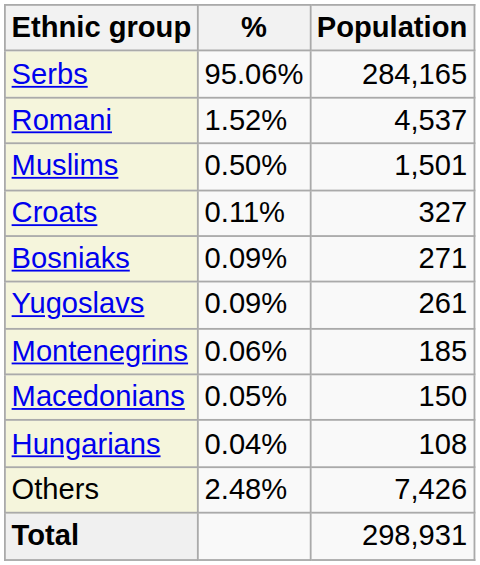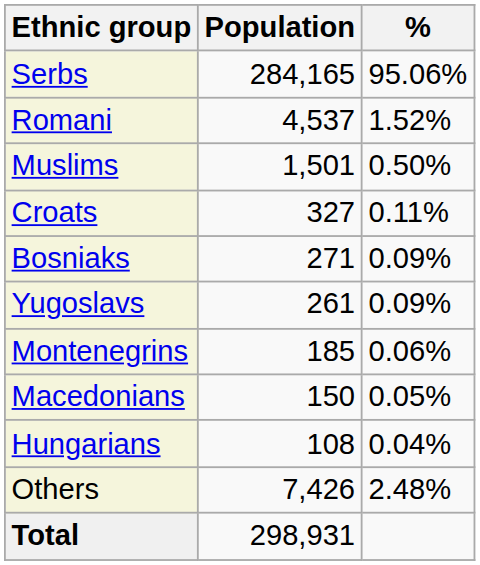 <table class="wikitable">
 <tr>
 <th>Ethnic group</th>
+<th>Population</th>
 <th>%</th>
-<th>Population</th>
 </tr>
 <tr>
 <td style="background:#F5F5DC;"><a href='#'>Serbs</a></td>
+<td align="right">284,165</td>
 <td>95.06%</td>
-<td align="right">284,165</td>
 </tr>
 <tr>
 <td style="background:#F5F5DC;"><a href='#'>Romani</a></td>
+<td align="right">4,537</td>
 <td>1.52%</td>
-<td align="right">4,537</td>
 </tr>
 <tr>
 <td style="background:#F5F5DC;"><a href='#'>Muslims</a></td>
+<td align="right">1,501</td>
 <td>0.50%</td>
-<td align="right">1,501</td>
 </tr>
 <tr>
 <td style="background:#F5F5DC;"><a href='#'>Croats</a></td>
+<td align="right">327</td>
 <td>0.11%</td>
-<td align="right">327</td>
 </tr>
 <tr>
 <td style="background:#F5F5DC;"><a href='#'>Bosniaks</a></td>
+<td align="right">271</td>
 <td>0.09%</td>
-<td align="right">271</td>
 </tr>
 <tr>
 <td style="background:#F5F5DC;"><a href='#'>Yugoslavs</a></td>
+<td align="right">261</td>
 <td>0.09%</td>
-<td align="right">261</td>
 </tr>
 <tr>
 <td style="background:#F5F5DC;"><a href='#'>Montenegrins</a></td>
+<td align="right">185</td>
 <td>0.06%</td>
-<td align="right">185</td>
 </tr>
 <tr>
 <td style="background:#F5F5DC;"><a href='#'>Macedonians</a></td>
+<td align="right">150</td>
 <td>0.05%</td>
-<td align="right">150</td>
 </tr>
 <tr>
 <td style="background:#F5F5DC;"><a href='#'>Hungarians</a></td>
+<td align="right">108</td>
 <td>0.04%</td>
-<td align="right">108</td>
 </tr>
 <tr>
 <td style="background:#F5F5DC;">Others</td>
+<td align="right">7,426</td>
 <td>2.48%</td>
-<td align="right">7,426</td>
 </tr>
 <tr class="sortbottom">
 <td style="background:#F0F0F0;"><strong>Total</strong></td>
+<td align="right">298,931</td>
 <td></td>
-<td align="right">298,931</td>
 </tr>
 </table>
